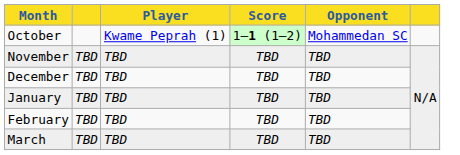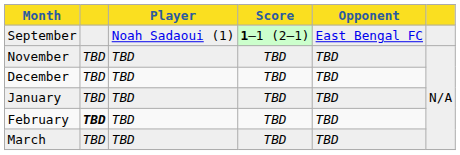 <table class="wikitable" style="text-align:center">
 <tr>
 <th style="background:#FADF20; color:#2A5AA1; text-align:center;">Month</th>
 <th style="background:#FADF20; color:#2A5AA1; text-align:center;"></th>
 <th style="background:#FADF20; color:#2A5AA1; text-align:center;">Player</th>
 <th style="background:#FADF20; color:#2A5AA1; text-align:center;">Score</th>
 <th style="background:#FADF20; color:#2A5AA1; text-align:center;">Opponent</th>
 <th style="background:#FADF20; color:#2A5AA1; text-align:center;"></th>
 </tr>
-<tr>
-<td style="text-align:left;">October</td>
+<tr bgcolor="#EFEFEF">
+<td style="text-align:left;">September</td>
 <td></td>
-<td style="text-align:left;"><a href='#'>Kwame Peprah</a> (1)</td>
-<td style="background:#CCFFCC; text-align:center">1–<strong>1</strong> (1–2)</td>
-<td style="text-align:left;"> <a href='#'>Mohammedan SC</a></td>
+<td style="text-align:left;"><a href='#'>Noah Sadaoui</a> (1)</td>
+<td style="background:#CCFFCC; text-align:center"><strong>1</strong>–1 (2–1)</td>
+<td style="text-align:left;"> <a href='#'>East Bengal FC</a></td>
 <td></td>
 </tr>
 <tr bgcolor="#EFEFEF">
 <td style="text-align:left;">November</td>
 <td><em>TBD</em></td>
 <td style="text-align:left;"><em>TBD</em></td>
 <td><em>TBD</em></td>
 <td style="text-align:left;"><em>TBD</em></td>
 <td rowspan="5">N/A</td>
 </tr>
 <tr>
 <td style="text-align:left;">December</td>
 <td><em>TBD</em></td>
 <td style="text-align:left;"><em>TBD</em></td>
 <td><em>TBD</em></td>
 <td style="text-align:left;"><em>TBD</em></td>
 </tr>
 <tr bgcolor="#EFEFEF">
 <td style="text-align:left;">January</td>
 <td><em>TBD</em></td>
 <td style="text-align:left;"><em>TBD</em></td>
 <td><em>TBD</em></td>
 <td style="text-align:left;"><em>TBD</em></td>
 </tr>
 <tr>
 <td style="text-align:left;">February</td>
-<td><em>TBD</em></td>
+<td><strong><em>TBD</em></strong></td>
 <td style="text-align:left;"><em>TBD</em></td>
 <td><em>TBD</em></td>
 <td style="text-align:left;"><em>TBD</em></td>
 </tr>
 <tr bgcolor="#EFEFEF">
 <td style="text-align:left;">March</td>
 <td><em>TBD</em></td>
 <td style="text-align:left;"><em>TBD</em></td>
 <td><em>TBD</em></td>
 <td style="text-align:left;"><em>TBD</em></td>
 </tr>
 </table>
